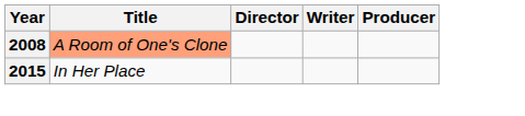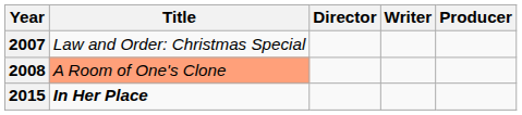 <table class="wikitable plainrowheaders">
 <tr>
 <th scope="col">Year</th>
 <th scope="col">Title</th>
 <th scope="col">Director</th>
 <th scope="col">Writer</th>
 <th scope="col">Producer</th>
+</tr>
+<tr>
+<th scope=row>2007</th>
+<td><em>Law and Order: Christmas Special</em></td>
+<td></td>
+<td></td>
+<td></td>
 </tr>
 <tr>
 <th scope=row>2008</th>
 <td style="background: lightsalmon;"><em>A Room of One's Clone</em></td>
 <td></td>
 <td></td>
 <td></td>
 </tr>
 <tr>
 <th scope=row>2015</th>
-<td><em>In Her Place</em></td>
+<td><strong><em>In Her Place</em></strong></td>
 <td></td>
 <td></td>
 <td></td>
 </tr>
 </table>
